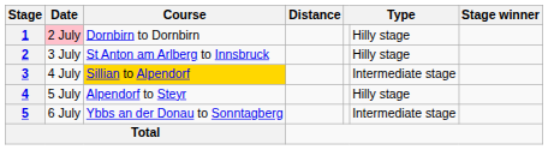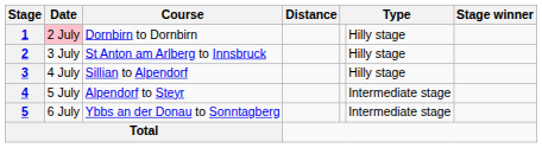 <table class="wikitable">
 <tr>
 <th scope="col">Stage</th>
 <th scope="col">Date</th>
 <th scope="col">Course</th>
 <th scope="col">Distance</th>
 <th scope="col" colspan="2">Type</th>
 <th scope="col">Stage winner</th>
 </tr>
 <tr>
 <th scope="row"><a href='#'>1</a></th>
 <td style="background: pink; text-align:center;">2 July</td>
 <td><a href='#'>Dornbirn</a> to Dornbirn</td>
 <td style="text-align:center;"></td>
 <td></td>
 <td>Hilly stage</td>
 <td></td>
 </tr>
 <tr>
 <th scope="row"><a href='#'>2</a></th>
 <td style="text-align:center;">3 July</td>
 <td><a href='#'>St Anton am Arlberg</a> to <a href='#'>Innsbruck</a></td>
 <td style="text-align:center;"></td>
 <td></td>
 <td>Hilly stage</td>
 <td></td>
 </tr>
 <tr>
 <th scope="row"><a href='#'>3</a></th>
 <td style="text-align:center;">4 July</td>
-<td style="background: gold;"><a href='#'>Sillian</a> to <a href='#'>Alpendorf</a></td>
+<td><a href='#'>Sillian</a> to <a href='#'>Alpendorf</a></td>
 <td style="text-align:center;"></td>
 <td></td>
-<td>Intermediate stage</td>
+<td>Hilly stage</td>
 <td></td>
 </tr>
 <tr>
 <th scope="row"><a href='#'>4</a></th>
 <td style="text-align:center;">5 July</td>
 <td><a href='#'>Alpendorf</a> to <a href='#'>Steyr</a></td>
 <td style="text-align:center;"></td>
 <td></td>
-<td>Hilly stage</td>
+<td>Intermediate stage</td>
 <td></td>
 </tr>
 <tr>
 <th scope="row"><a href='#'>5</a></th>
 <td style="text-align:center;">6 July</td>
 <td><a href='#'>Ybbs an der Donau</a> to <a href='#'>Sonntagberg</a></td>
 <td style="text-align:center;"></td>
 <td></td>
 <td>Intermediate stage</td>
 <td></td>
 </tr>
 <tr>
 <th colspan="3">Total</th>
 <td colspan="4" style="text-align:center;"></td>
 </tr>
 </table>
